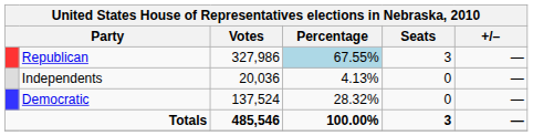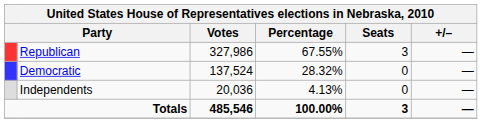 <table class="wikitable" style="font-size: 95%;">
 <tr>
 <th colspan="6">United States House of Representatives elections in Nebraska, 2010</th>
 </tr>
 <tr>
 <th colspan=2 style="width: 15em">Party</th>
 <th style="width: 5em">Votes</th>
 <th style="width: 7em">Percentage</th>
 <th style="width: 5em">Seats</th>
 <th style="width: 5em">+/–</th>
 </tr>
 <tr>
 <th style="background-color:#FF3333; width: 3px"></th>
 <td style="width: 130px"><a href='#'>Republican</a></td>
 <td align="right">327,986</td>
-<td align="right" style="background: lightblue;">67.55%</td>
+<td align="right">67.55%</td>
 <td align="right">3</td>
+<td align="right">—</td>
+</tr>
+<tr>
+<th style="background-color:#3333FF; width: 3px"></th>
+<td style="width: 130px"><a href='#'>Democratic</a></td>
+<td align="right">137,524</td>
+<td align="right">28.32%</td>
+<td align="right">0</td>
 <td align="right">—</td>
 </tr>
 <tr>
 <th style="background-color:#DDDDDD; width: 3px"></th>
 <td style="width: 130px">Independents</td>
 <td align="right">20,036</td>
 <td align="right">4.13%</td>
-<td align="right">0</td>
-<td align="right">—</td>
-</tr>
-<tr>
-<th style="background-color:#3333FF; width: 3px"></th>
-<td style="width: 130px"><a href='#'>Democratic</a></td>
-<td align="right">137,524</td>
-<td align="right">28.32%</td>
 <td align="right">0</td>
 <td align="right">—</td>
 </tr>
 <tr>
 <td colspan="2" align="right"><strong>Totals</strong></td>
 <td align="right"><strong>485,546</strong></td>
 <td align="right"><strong>100.00%</strong></td>
 <td align="right"><strong>3</strong></td>
 <td align="right"><strong>—</strong></td>
 </tr>
 <tr bgcolor="#EEEEEE">
 </tr>
 </table>
